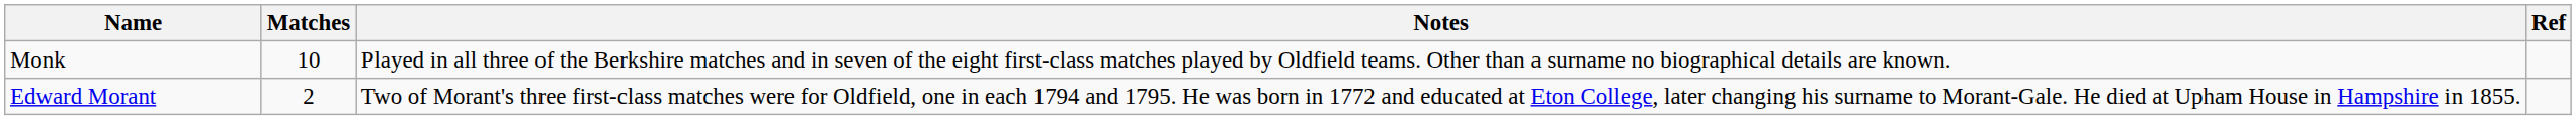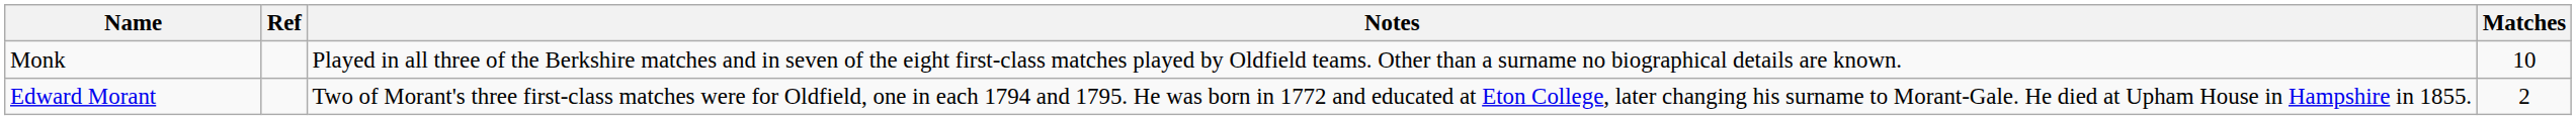 <table class="wikitable">
 <tr>
 <th style="width:170px">Name</th>
+<th>Ref</th>
+<th>Notes</th>
 <th>Matches</th>
-<th>Notes</th>
-<th>Ref</th>
 </tr>
 <tr>
 <td>Monk</td>
+<td></td>
+<td>Played in all three of the Berkshire matches and in seven of the eight first-class matches played by Oldfield teams. Other than a surname no biographical details are known.</td>
 <td align=center>10</td>
-<td>Played in all three of the Berkshire matches and in seven of the eight first-class matches played by Oldfield teams. Other than a surname no biographical details are known.</td>
-<td></td>
 </tr>
 <tr>
 <td><a href='#'>Edward Morant</a></td>
+<td></td>
+<td>Two of Morant's three first-class matches were for Oldfield, one in each 1794 and 1795. He was born in 1772 and educated at <a href='#'>Eton College</a>, later changing his surname to Morant-Gale. He died at Upham House in <a href='#'>Hampshire</a> in 1855.</td>
 <td align=center>2</td>
-<td>Two of Morant's three first-class matches were for Oldfield, one in each 1794 and 1795. He was born in 1772 and educated at <a href='#'>Eton College</a>, later changing his surname to Morant-Gale. He died at Upham House in <a href='#'>Hampshire</a> in 1855.</td>
-<td></td>
 </tr>
 </table>
